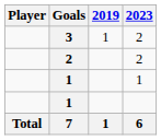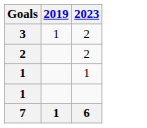 <table class="wikitable sortable" style="text-align:center;">
 <tr>
-<th>Player</th>
 <th>Goals</th>
 <th><a href='#'>2019</a></th>
 <th><a href='#'>2023</a></th>
 </tr>
 <tr>
-<td align="left"></td>
 <th>3</th>
 <td>1</td>
 <td>2</td>
 </tr>
 <tr>
-<td align="left"></td>
 <th>2</th>
 <td></td>
 <td>2</td>
 </tr>
 <tr>
-<td align="left"></td>
 <th>1</th>
 <td></td>
 <td>1</td>
 </tr>
 <tr>
-<td align="left"></td>
 <th>1</th>
 <td></td>
 <td></td>
 </tr>
 <tr class="sortbottom">
-<th>Total</th>
 <th>7</th>
 <th>1</th>
 <th>6</th>
 </tr>
 </table>
